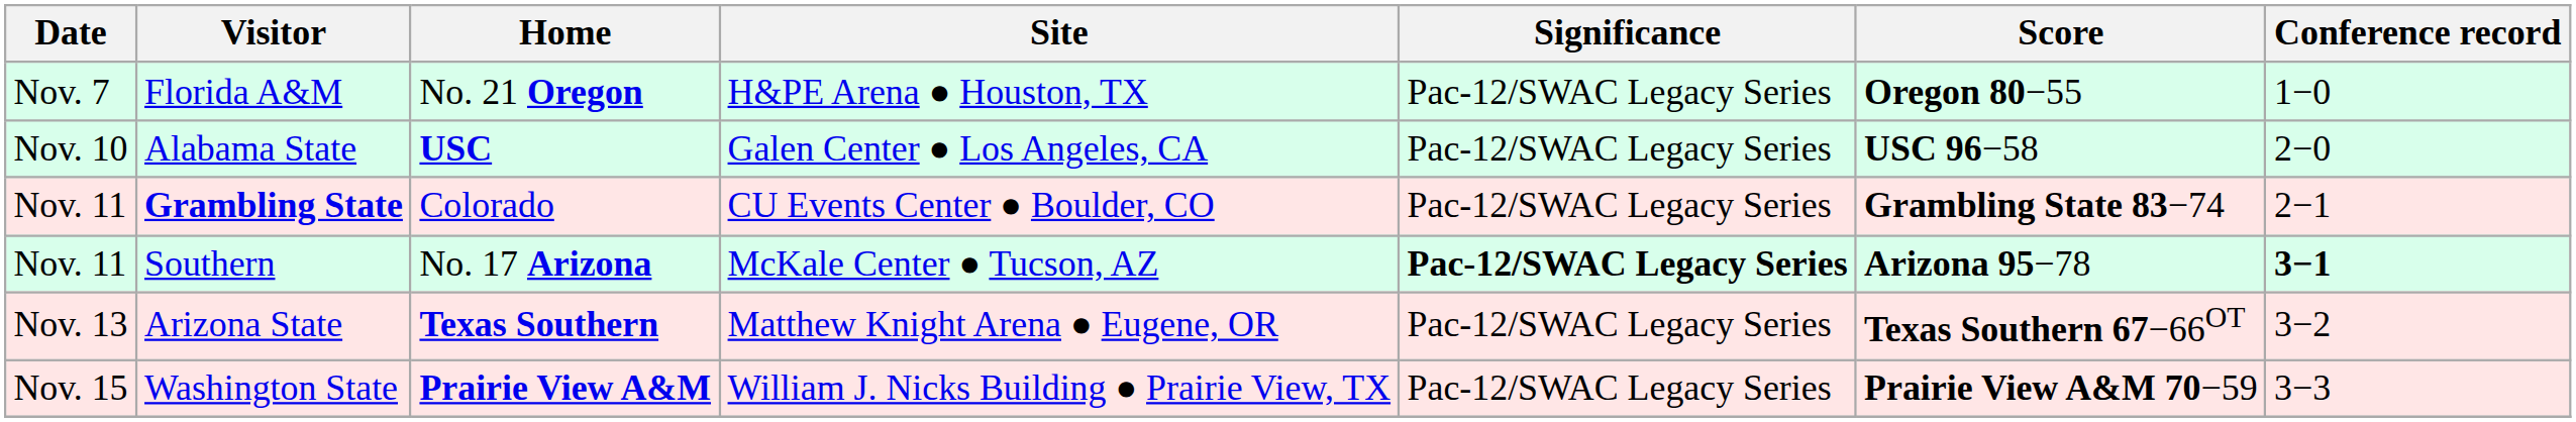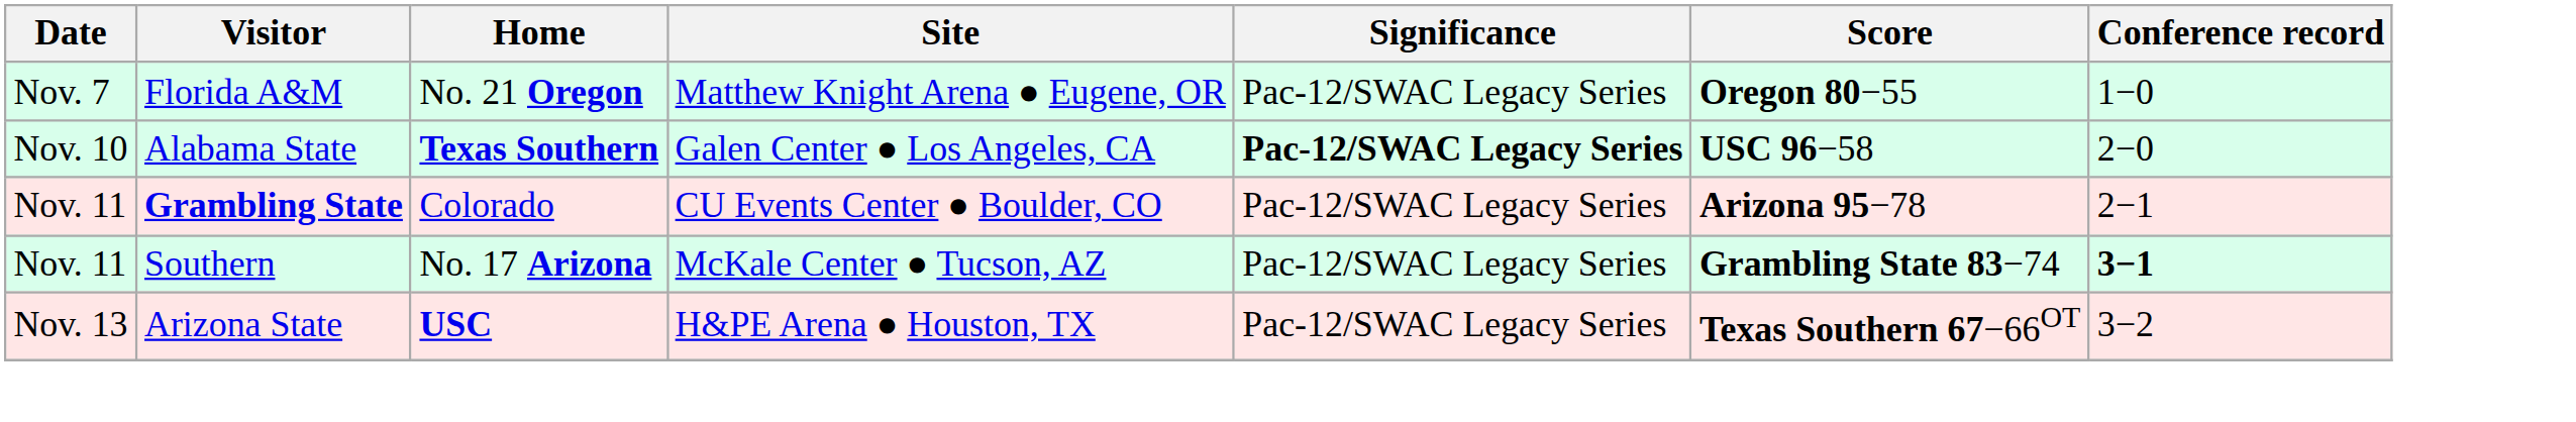 <table class="wikitable">
 <tr>
 <th>Date</th>
 <th>Visitor</th>
 <th>Home</th>
 <th>Site</th>
 <th>Significance</th>
 <th>Score</th>
 <th>Conference record</th>
 </tr>
 <tr style="background:#d8ffeb;">
 <td>Nov. 7</td>
 <td><a href='#'>Florida A&M</a></td>
 <td>No. 21 <strong><a href='#'>Oregon</a></strong></td>
-<td><a href='#'>H&PE Arena</a> ● <a href='#'>Houston, TX</a></td>
+<td><a href='#'>Matthew Knight Arena</a> ● <a href='#'>Eugene, OR</a></td>
 <td>Pac-12/SWAC Legacy Series</td>
 <td><strong>Oregon 80</strong>−55</td>
 <td>1−0</td>
 </tr>
 <tr style="background:#d8ffeb;">
 <td>Nov. 10</td>
 <td><a href='#'>Alabama State</a></td>
-<td><strong><a href='#'>USC</a></strong></td>
+<td><strong><a href='#'>Texas Southern</a></strong></td>
 <td><a href='#'>Galen Center</a> ● <a href='#'>Los Angeles, CA</a></td>
-<td>Pac-12/SWAC Legacy Series</td>
+<td><strong>Pac-12/SWAC Legacy Series</strong></td>
 <td><strong>USC 96</strong>−58</td>
 <td>2−0</td>
 </tr>
 <tr style="background:#ffe6e6;">
 <td>Nov. 11</td>
 <td><strong><a href='#'>Grambling State</a></strong></td>
 <td><a href='#'>Colorado</a></td>
 <td><a href='#'>CU Events Center</a> ● <a href='#'>Boulder, CO</a></td>
 <td>Pac-12/SWAC Legacy Series</td>
-<td><strong>Grambling State 83</strong>−74</td>
+<td><strong>Arizona 95</strong>−78</td>
 <td>2−1</td>
 </tr>
 <tr style="background:#d8ffeb;">
 <td>Nov. 11</td>
 <td><a href='#'>Southern</a></td>
 <td>No. 17 <strong><a href='#'>Arizona</a></strong></td>
 <td><a href='#'>McKale Center</a> ● <a href='#'>Tucson, AZ</a></td>
-<td><strong>Pac-12/SWAC Legacy Series</strong></td>
-<td><strong>Arizona 95</strong>−78</td>
+<td>Pac-12/SWAC Legacy Series</td>
+<td><strong>Grambling State 83</strong>−74</td>
 <td><strong>3−1</strong></td>
 </tr>
 <tr style="background:#ffe6e6;">
 <td>Nov. 13</td>
 <td><a href='#'>Arizona State</a></td>
-<td><strong><a href='#'>Texas Southern</a></strong></td>
-<td><a href='#'>Matthew Knight Arena</a> ● <a href='#'>Eugene, OR</a></td>
+<td><strong><a href='#'>USC</a></strong></td>
+<td><a href='#'>H&PE Arena</a> ● <a href='#'>Houston, TX</a></td>
 <td>Pac-12/SWAC Legacy Series</td>
 <td><strong>Texas Southern 67</strong>−66<sup>OT</sup></td>
 <td>3−2</td>
 </tr>
-<tr style="background:#ffe6e6;">
-<td>Nov. 15</td>
-<td><a href='#'>Washington State</a></td>
-<td><strong><a href='#'>Prairie View A&M</a></strong></td>
-<td><a href='#'>William J. Nicks Building</a> ● <a href='#'>Prairie View, TX</a></td>
-<td>Pac-12/SWAC Legacy Series</td>
-<td><strong>Prairie View A&M 70</strong>−59</td>
-<td>3−3</td>
-</tr>
 <tr>
 </tr>
 </table>
